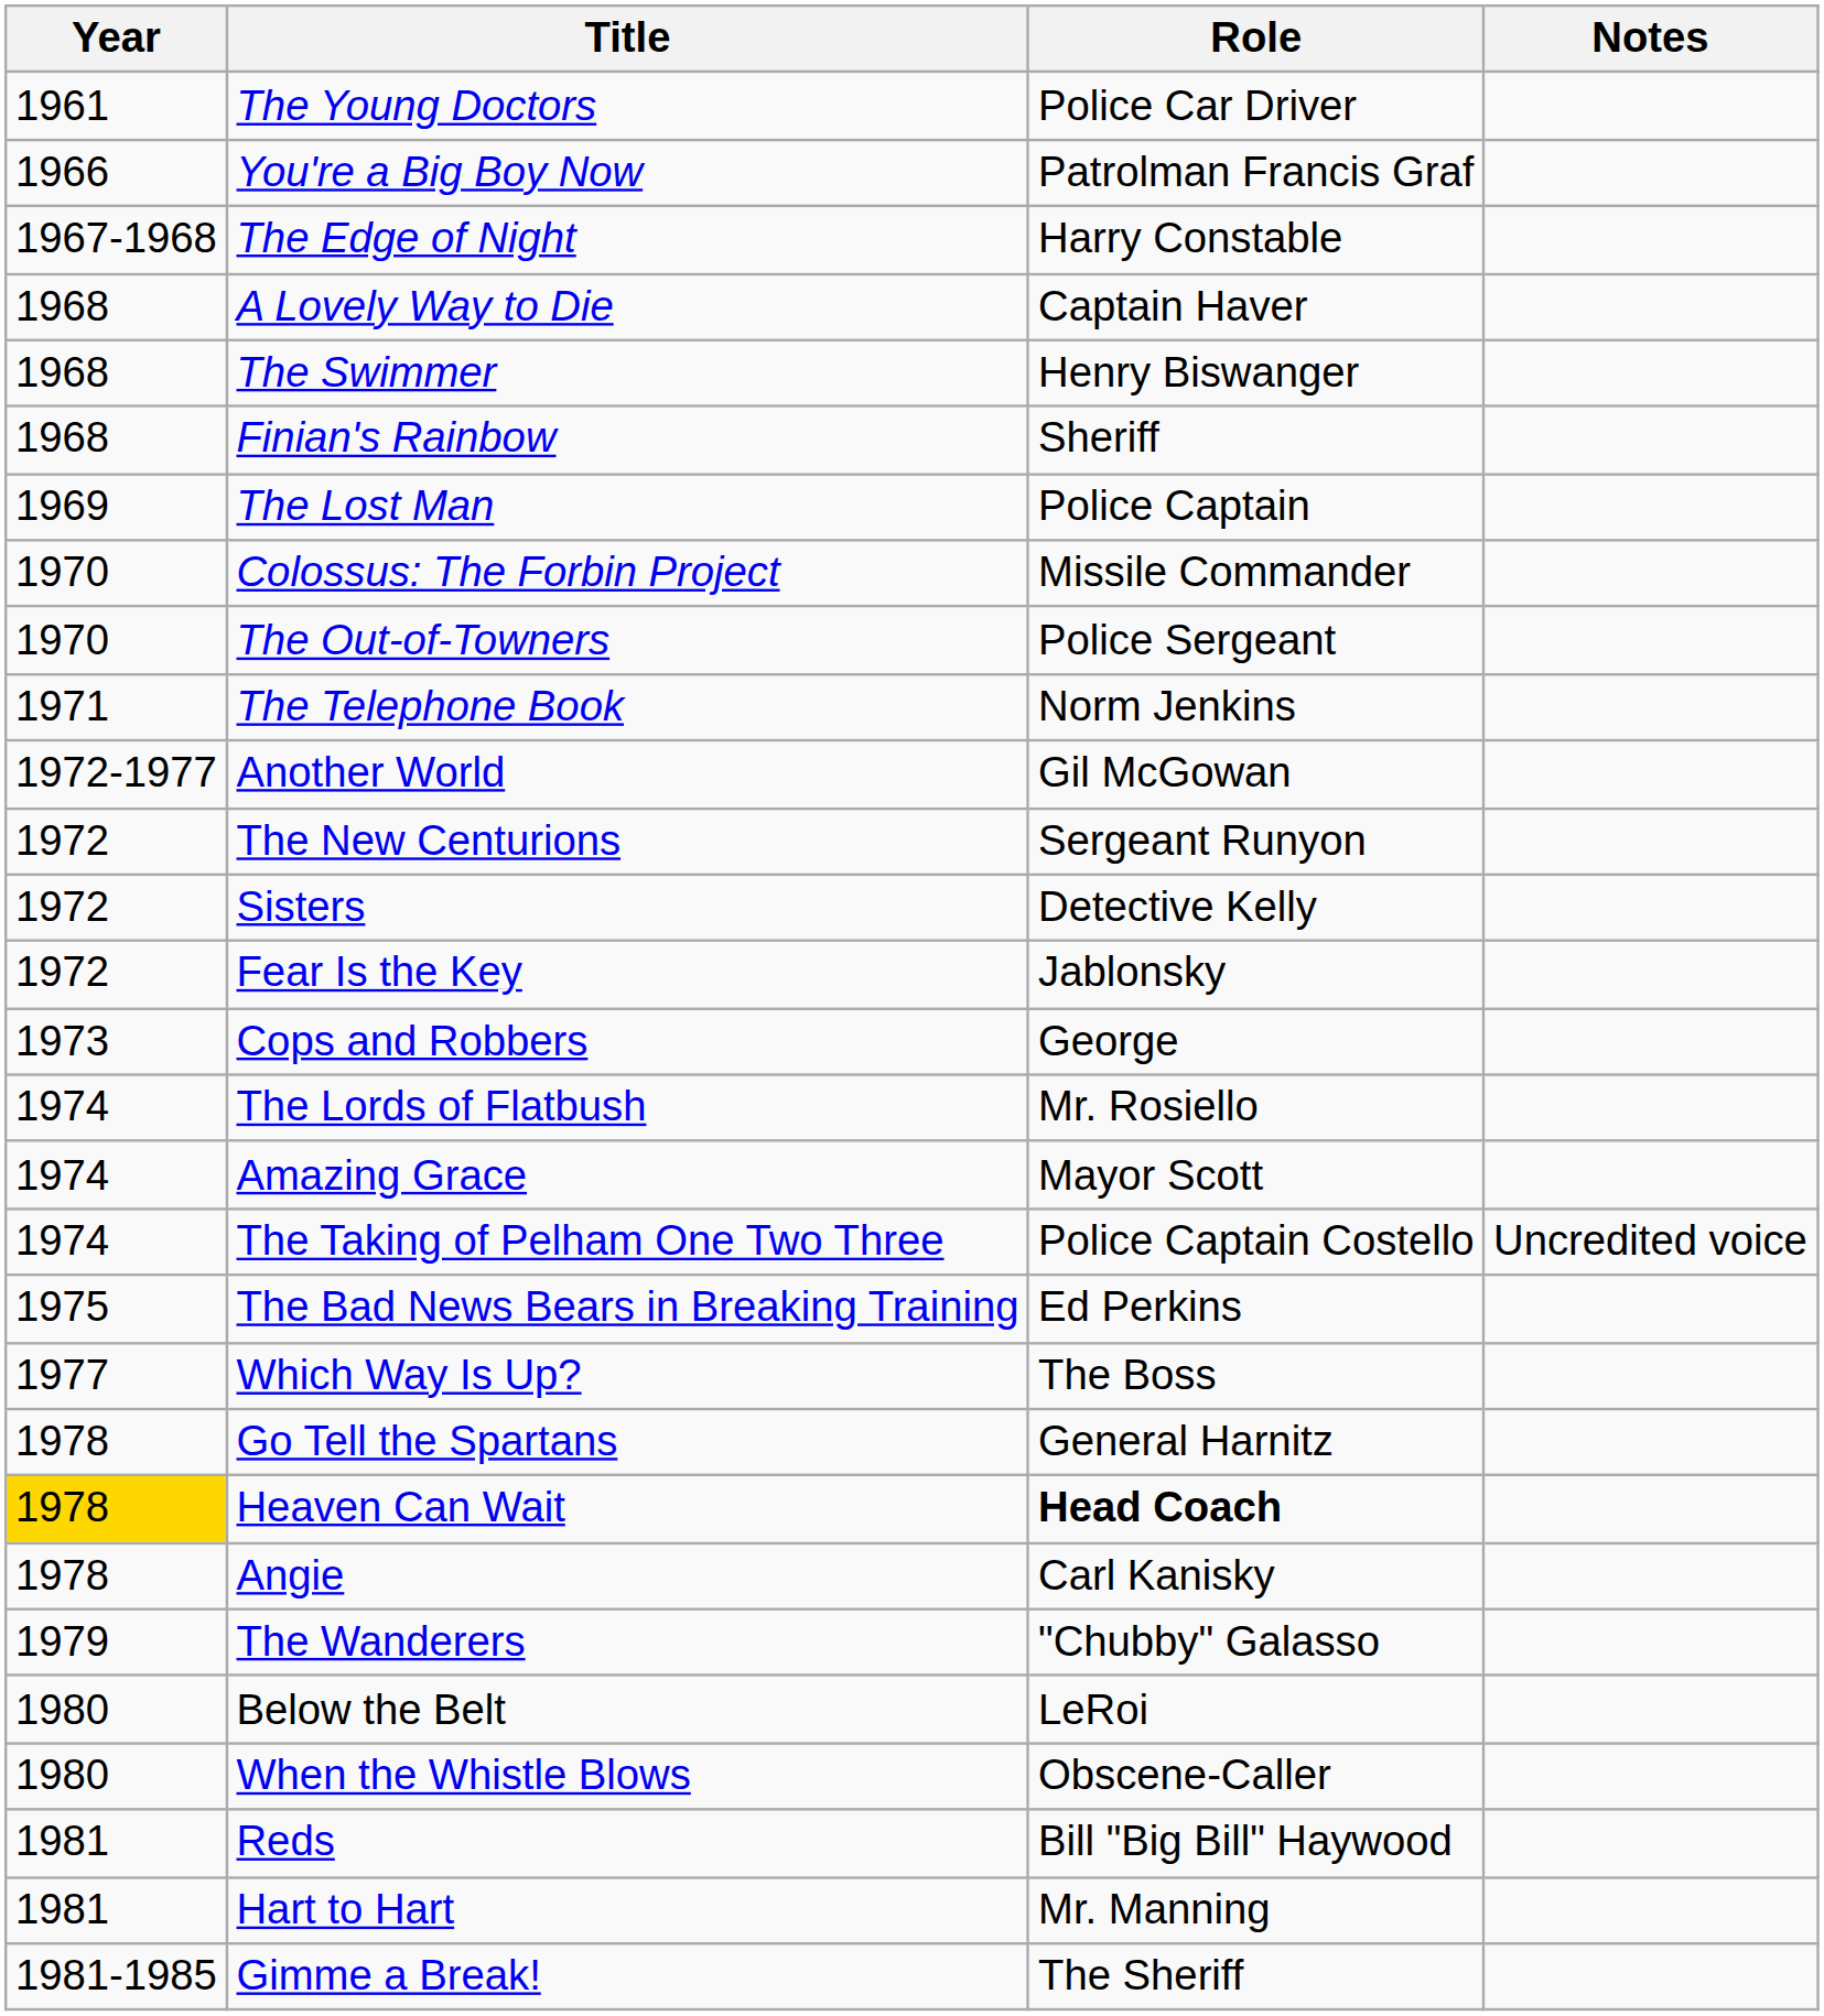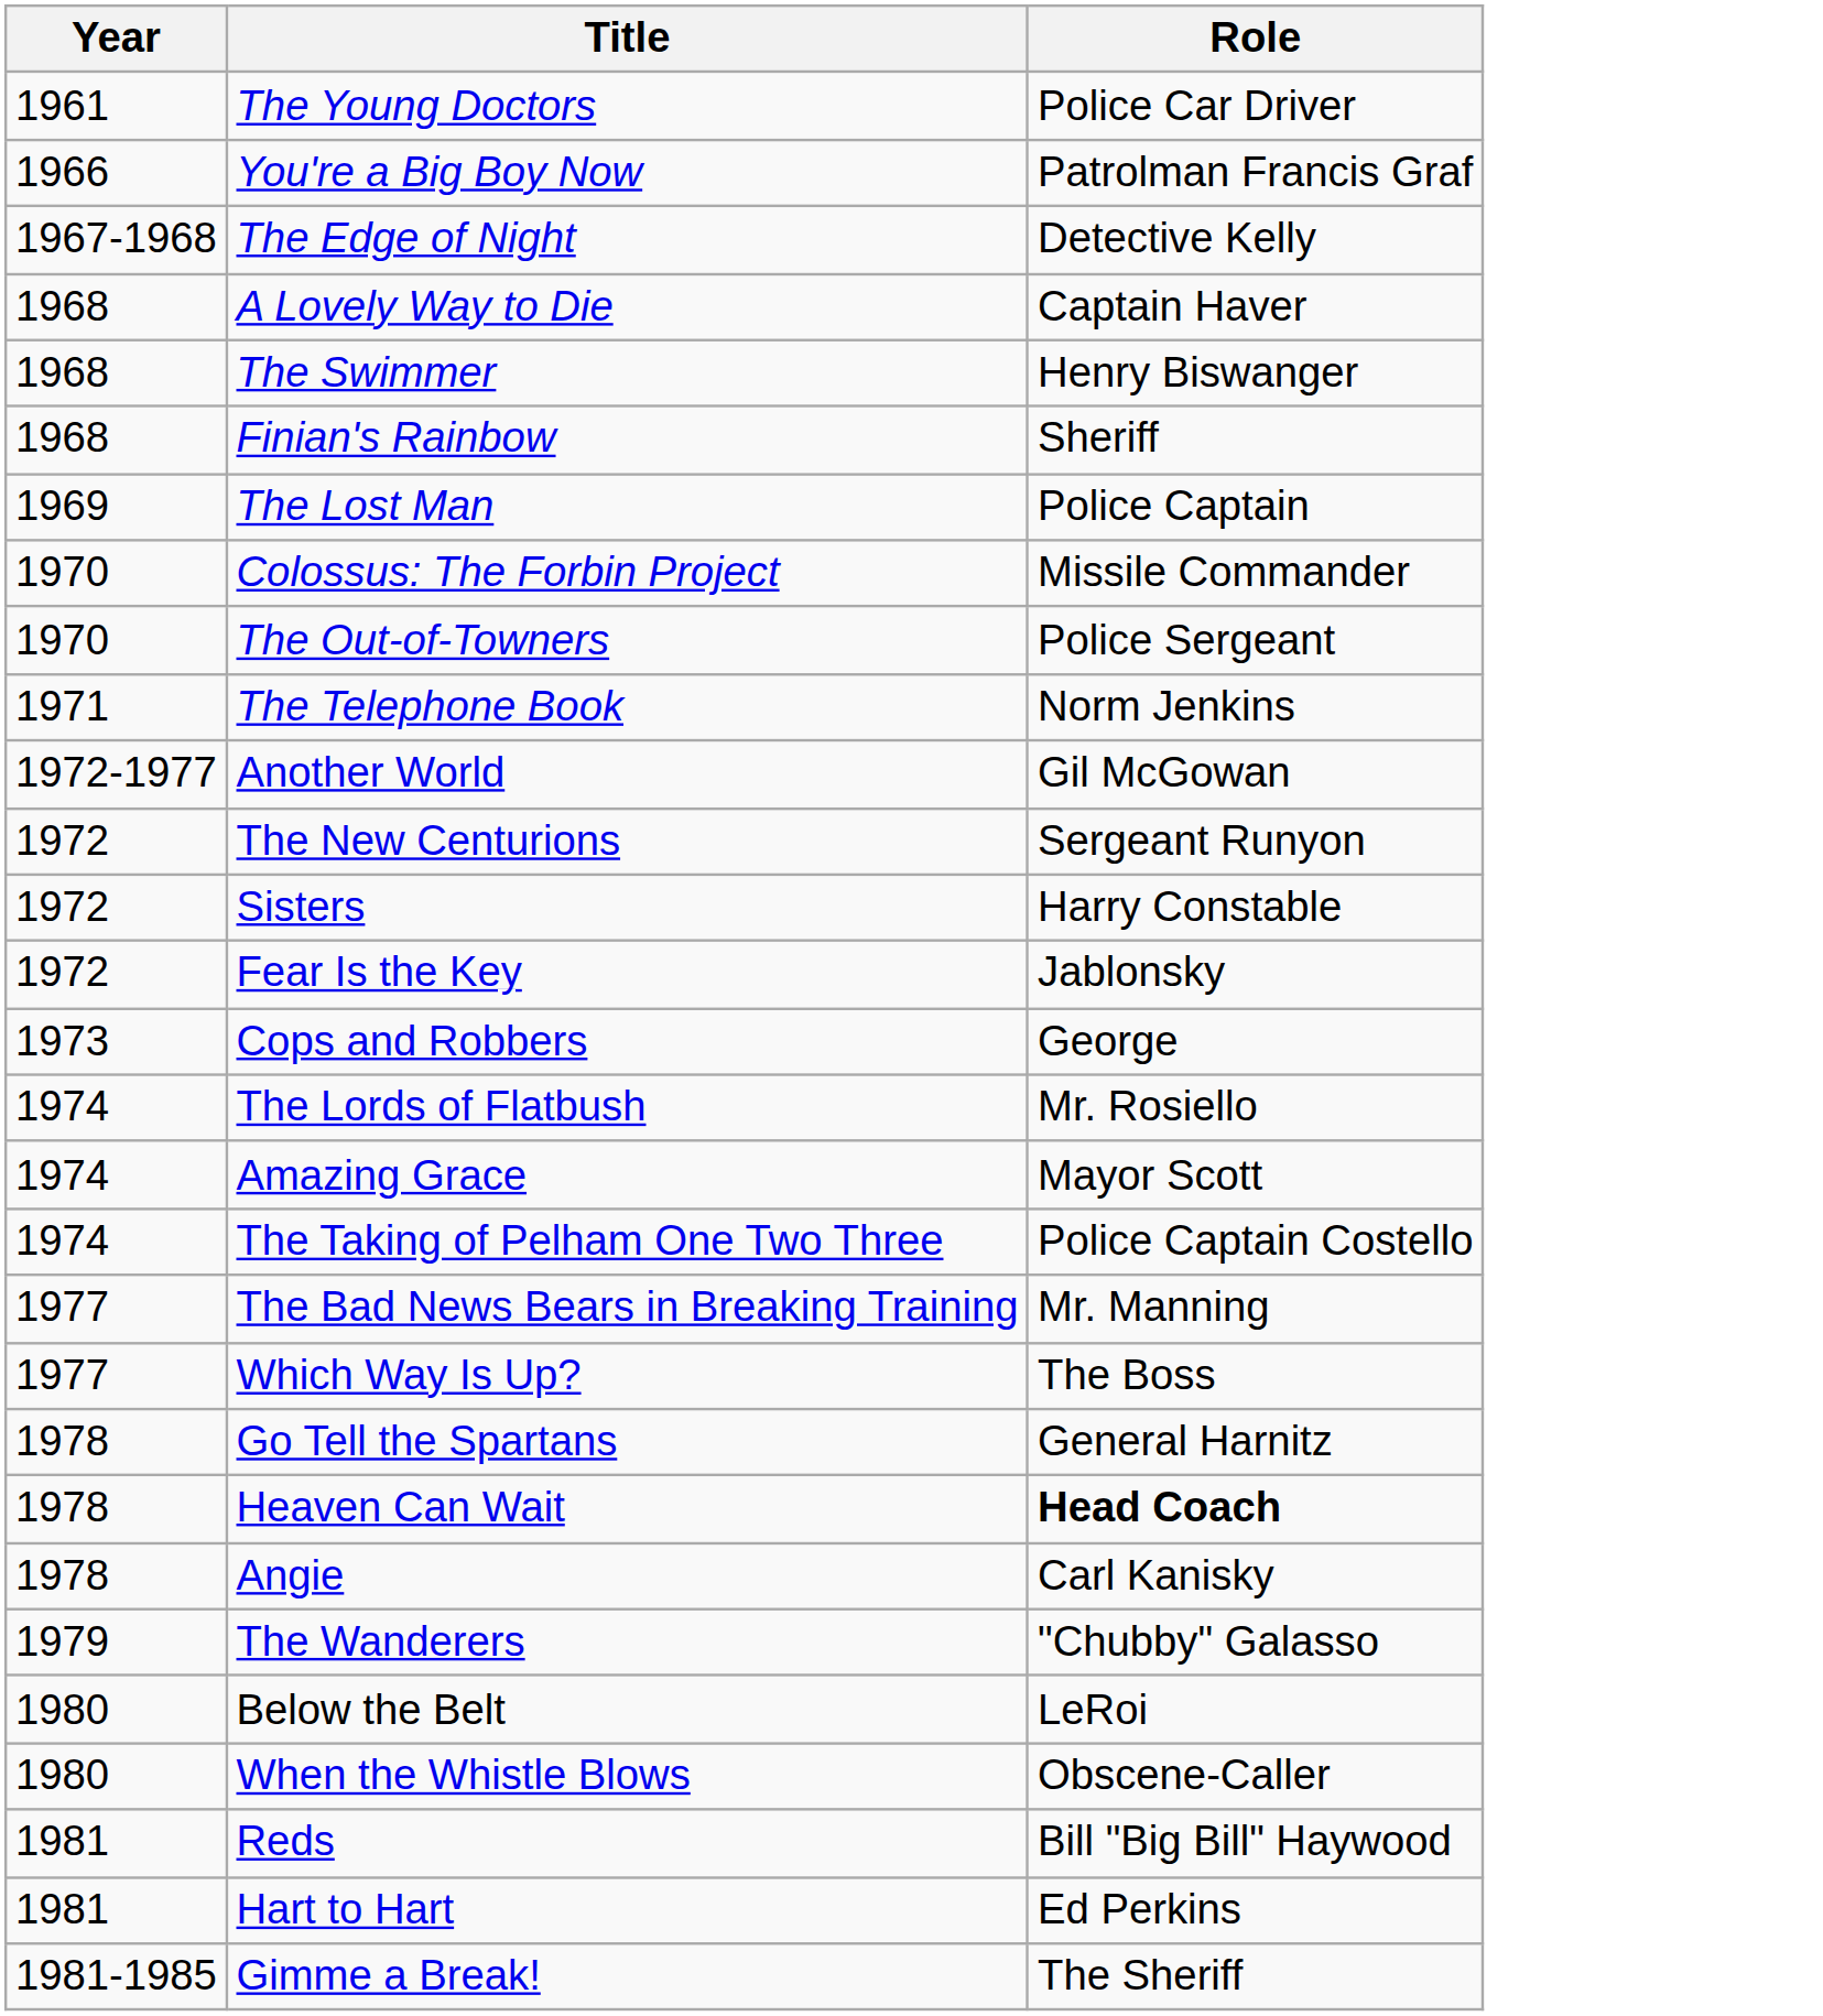 <table class="wikitable">
 <tr>
 <th>Year</th>
 <th>Title</th>
 <th>Role</th>
-<th>Notes</th>
 </tr>
 <tr>
 <td>1961</td>
 <td><em><a href='#'>The Young Doctors</a></em></td>
 <td>Police Car Driver</td>
-<td></td>
 </tr>
 <tr>
 <td>1966</td>
 <td><em><a href='#'>You're a Big Boy Now</a></em></td>
 <td>Patrolman Francis Graf</td>
-<td></td>
 </tr>
 <tr>
 <td>1967-1968</td>
 <td><em><a href='#'>The Edge of Night</a></em></td>
-<td>Harry Constable</td>
-<td></td>
+<td>Detective Kelly</td>
 </tr>
 <tr>
 <td>1968</td>
 <td><em><a href='#'>A Lovely Way to Die</a></em></td>
 <td>Captain Haver</td>
-<td></td>
 </tr>
 <tr>
 <td>1968</td>
 <td><em><a href='#'>The Swimmer</a></em></td>
 <td>Henry Biswanger</td>
-<td></td>
 </tr>
 <tr>
 <td>1968</td>
 <td><em><a href='#'>Finian's Rainbow</a></em></td>
 <td>Sheriff</td>
-<td></td>
 </tr>
 <tr>
 <td>1969</td>
 <td><em><a href='#'>The Lost Man</a></em></td>
 <td>Police Captain</td>
-<td></td>
 </tr>
 <tr>
 <td>1970</td>
 <td><em><a href='#'>Colossus: The Forbin Project</a></em></td>
 <td>Missile Commander</td>
-<td></td>
 </tr>
 <tr>
 <td>1970</td>
 <td><em><a href='#'>The Out-of-Towners</a></em></td>
 <td>Police Sergeant</td>
-<td></td>
 </tr>
 <tr>
 <td>1971</td>
 <td><em><a href='#'>The Telephone Book</a></em></td>
 <td>Norm Jenkins</td>
-<td></td>
 </tr>
 <tr>
 <td>1972-1977</td>
 <td><a href='#'>Another World</a><em></td>
 <td>Gil McGowan</td>
-<td></td>
 </tr>
 <tr>
 <td>1972</td>
 <td></em><a href='#'>The New Centurions</a><em></td>
 <td>Sergeant Runyon</td>
-<td></td>
 </tr>
 <tr>
 <td>1972</td>
 <td></em><a href='#'>Sisters</a><em></td>
-<td>Detective Kelly</td>
-<td></td>
+<td>Harry Constable</td>
 </tr>
 <tr>
 <td>1972</td>
 <td></em><a href='#'>Fear Is the Key</a><em></td>
 <td>Jablonsky</td>
-<td></td>
 </tr>
 <tr>
 <td>1973</td>
 <td></em><a href='#'>Cops and Robbers</a><em></td>
 <td>George</td>
-<td></td>
 </tr>
 <tr>
 <td>1974</td>
 <td></em><a href='#'>The Lords of Flatbush</a><em></td>
 <td>Mr. Rosiello</td>
-<td></td>
 </tr>
 <tr>
 <td>1974</td>
 <td></em><a href='#'>Amazing Grace</a><em></td>
 <td>Mayor Scott</td>
-<td></td>
 </tr>
 <tr>
 <td>1974</td>
 <td></em><a href='#'>The Taking of Pelham One Two Three</a><em></td>
 <td>Police Captain Costello</td>
-<td>Uncredited voice</td>
 </tr>
 <tr>
-<td>1975</td>
+<td>1977</td>
 <td></em><a href='#'>The Bad News Bears in Breaking Training</a><em></td>
-<td>Ed Perkins</td>
-<td></td>
+<td>Mr. Manning</td>
 </tr>
 <tr>
 <td>1977</td>
 <td></em><a href='#'>Which Way Is Up?</a><em></td>
 <td>The Boss</td>
-<td></td>
 </tr>
 <tr>
 <td>1978</td>
 <td></em><a href='#'>Go Tell the Spartans</a><em></td>
 <td>General Harnitz</td>
-<td></td>
 </tr>
 <tr>
-<td style="background: gold;">1978</td>
+<td>1978</td>
 <td></em><a href='#'>Heaven Can Wait</a><em></td>
 <td><strong>Head Coach</strong></td>
-<td></td>
 </tr>
 <tr>
 <td>1978</td>
 <td></em><a href='#'>Angie</a><em></td>
 <td>Carl Kanisky</td>
-<td></td>
 </tr>
 <tr>
 <td>1979</td>
 <td></em><a href='#'>The Wanderers</a><em></td>
 <td>"Chubby" Galasso</td>
-<td></td>
 </tr>
 <tr>
 <td>1980</td>
 <td></em>Below the Belt<em></td>
 <td>LeRoi</td>
-<td></td>
 </tr>
 <tr>
 <td>1980</td>
 <td></em><a href='#'>When the Whistle Blows</a><em></td>
 <td>Obscene-Caller</td>
-<td></td>
 </tr>
 <tr>
 <td>1981</td>
 <td></em><a href='#'>Reds</a><em></td>
 <td>Bill "Big Bill" Haywood</td>
-<td></td>
 </tr>
 <tr>
 <td>1981</td>
 <td></em><a href='#'>Hart to Hart</a><em></td>
-<td>Mr. Manning</td>
-<td></td>
+<td>Ed Perkins</td>
 </tr>
 <tr>
 <td>1981-1985</td>
 <td></em><a href='#'>Gimme a Break!</a><em></td>
 <td>The Sheriff</td>
-<td></td>
 </tr>
 </table>
